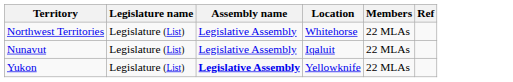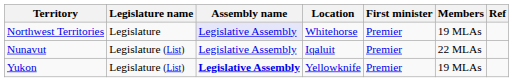 <table class="wikitable sortable">
 <tr>
 <th>Territory</th>
 <th>Legislature name</th>
 <th>Assembly name</th>
 <th>Location</th>
+<th>First minister</th>
 <th>Members</th>
 <th>Ref</th>
 </tr>
 <tr>
 <td><a href='#'>Northwest Territories</a></td>
-<td>Legislature <small>(<a href='#'>List</a>)</small></td>
-<td><a href='#'>Legislative Assembly</a></td>
+<td>Legislature</td>
+<td style="background: lavender;"><a href='#'>Legislative Assembly</a></td>
 <td><a href='#'>Whitehorse</a></td>
-<td>22 MLAs</td>
+<td><a href='#'>Premier</a></td>
+<td>19 MLAs</td>
 <td></td>
 </tr>
 <tr>
 <td><a href='#'>Nunavut</a></td>
 <td>Legislature <small>(<a href='#'>List</a>)</small></td>
 <td><a href='#'>Legislative Assembly</a></td>
 <td><a href='#'>Iqaluit</a></td>
+<td><a href='#'>Premier</a></td>
 <td>22 MLAs</td>
 <td></td>
 </tr>
 <tr>
 <td><a href='#'>Yukon</a></td>
 <td>Legislature <small>(<a href='#'>List</a>)</small></td>
 <td><strong><a href='#'>Legislative Assembly</a></strong></td>
 <td><a href='#'>Yellowknife</a></td>
-<td>22 MLAs</td>
+<td><a href='#'>Premier</a></td>
+<td>19 MLAs</td>
 <td></td>
 </tr>
 </table>
